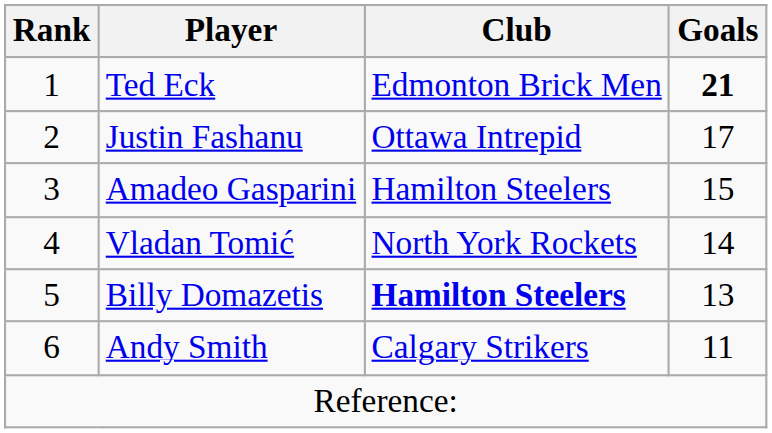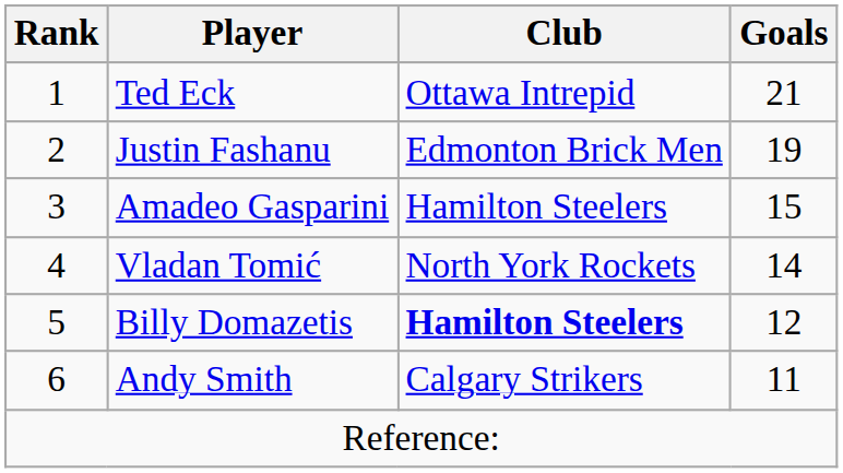 <table class="wikitable">
 <tr>
 <th>Rank</th>
 <th>Player</th>
 <th>Club</th>
 <th>Goals</th>
 </tr>
 <tr>
 <td rowspan="1" align=center>1</td>
 <td> <a href='#'>Ted Eck</a></td>
-<td><a href='#'>Edmonton Brick Men</a></td>
-<td align=center><strong>21</strong></td>
+<td><a href='#'>Ottawa Intrepid</a></td>
+<td align=center>21</td>
 </tr>
 <tr>
 <td rowspan="1" align=center>2</td>
 <td> <a href='#'>Justin Fashanu</a></td>
-<td><a href='#'>Ottawa Intrepid</a></td>
-<td align=center>17</td>
+<td><a href='#'>Edmonton Brick Men</a></td>
+<td align=center>19</td>
 </tr>
 <tr>
 <td rowspan="1" align=center>3</td>
 <td> <a href='#'>Amadeo Gasparini</a></td>
 <td><a href='#'>Hamilton Steelers</a></td>
 <td align=center>15</td>
 </tr>
 <tr>
 <td rowspan="1" align=center>4</td>
 <td>  <a href='#'>Vladan Tomić</a></td>
 <td><a href='#'>North York Rockets</a></td>
 <td align=center>14</td>
 </tr>
 <tr>
 <td rowspan="1" align=center>5</td>
 <td> <a href='#'>Billy Domazetis</a></td>
 <td><strong><a href='#'>Hamilton Steelers</a></strong></td>
-<td align=center>13</td>
+<td align=center>12</td>
 </tr>
 <tr>
 <td rowspan="1" align=center>6</td>
 <td> <a href='#'>Andy Smith</a></td>
 <td><a href='#'>Calgary Strikers</a></td>
 <td align=center>11</td>
 </tr>
 <tr>
 <td colspan=4 align=center>Reference: </td>
 </tr>
 </table>
